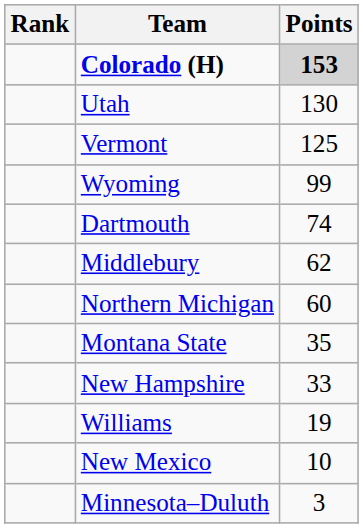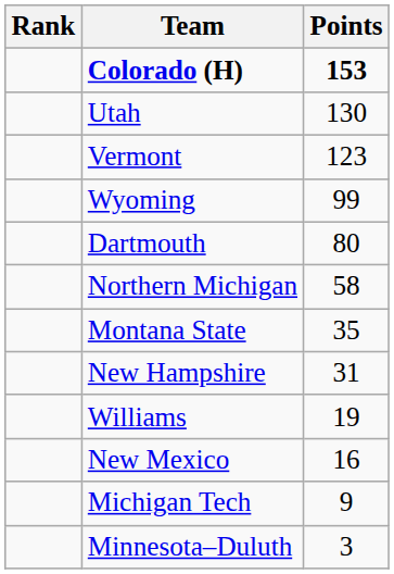 <table class="wikitable sortable" style="text-align:center">
 <tr>
 <th>Rank</th>
 <th>Team</th>
 <th>Points</th>
 </tr>
 <tr>
 <td></td>
 <td align=left><strong><a href='#'>Colorado</a></strong> <strong>(H)</strong></td>
-<td style="background: lightgrey;"><strong>153</strong></td>
+<td><strong>153</strong></td>
 </tr>
 <tr>
 <td></td>
 <td align=left><a href='#'>Utah</a></td>
 <td>130</td>
 </tr>
 <tr>
 <td></td>
 <td align=left><a href='#'>Vermont</a></td>
-<td>125</td>
+<td>123</td>
 </tr>
 <tr>
 <td></td>
 <td align=left><a href='#'>Wyoming</a></td>
 <td>99</td>
 </tr>
 <tr>
 <td></td>
 <td align=left><a href='#'>Dartmouth</a></td>
-<td>74</td>
-</tr>
-<tr>
-<td></td>
-<td align=left><a href='#'>Middlebury</a></td>
-<td>62</td>
+<td>80</td>
 </tr>
 <tr>
 <td></td>
 <td align=left><a href='#'>Northern Michigan</a></td>
-<td>60</td>
+<td>58</td>
 </tr>
 <tr>
 <td></td>
 <td align=left><a href='#'>Montana State</a></td>
 <td>35</td>
 </tr>
 <tr>
 <td></td>
 <td align=left><a href='#'>New Hampshire</a></td>
-<td>33</td>
+<td>31</td>
 </tr>
 <tr>
 <td></td>
 <td align=left><a href='#'>Williams</a></td>
 <td>19</td>
 </tr>
 <tr>
 <td></td>
 <td align=left><a href='#'>New Mexico</a></td>
-<td>10</td>
+<td>16</td>
+</tr>
+<tr>
+<td></td>
+<td align=left><a href='#'>Michigan Tech</a></td>
+<td>9</td>
 </tr>
 <tr>
 <td></td>
 <td align=left><a href='#'>Minnesota–Duluth</a></td>
 <td>3</td>
 </tr>
 </table>
